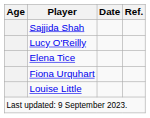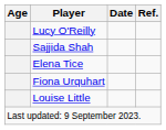 <table class="wikitable" style="max-width:32em">
 <tr>
 <th scope="col">Age</th>
 <th scope="col">Player</th>
 <th scope="col">Date</th>
 <th scope="col">Ref.</th>
 </tr>
 <tr>
 <th scope="row"></th>
-<td> <a href='#'>Sajjida Shah</a></td>
+<td> <a href='#'>Lucy O'Reilly</a></td>
 <td><a href='#'></a></td>
 <td></td>
 </tr>
 <tr>
 <th scope="row"></th>
-<td> <a href='#'>Lucy O'Reilly</a></td>
+<td> <a href='#'>Sajjida Shah</a></td>
 <td><a href='#'></a></td>
 <td></td>
 </tr>
 <tr>
 <th scope="row"></th>
 <td> <a href='#'>Elena Tice</a></td>
 <td><a href='#'></a></td>
 <td></td>
 </tr>
 <tr>
 <th scope="row"></th>
 <td> <a href='#'>Fiona Urquhart</a></td>
 <td><a href='#'></a></td>
 <td></td>
 </tr>
 <tr>
 <th scope="row"></th>
 <td> <a href='#'>Louise Little</a></td>
 <td><a href='#'></a></td>
 <td></td>
 </tr>
 <tr>
 <td scope="row" colspan=4><small>Last updated: 9 September 2023.</small></td>
 </tr>
 </table>
